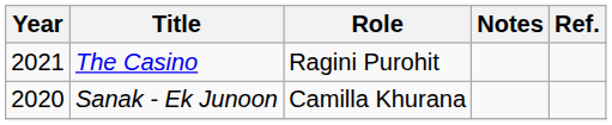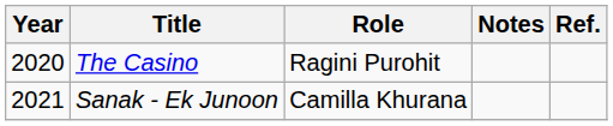 <table class="wikitable sortable">
 <tr>
 <th>Year</th>
 <th>Title</th>
 <th>Role</th>
 <th class="unsortable">Notes</th>
 <th class="unsortable">Ref.</th>
 </tr>
 <tr>
-<td>2021</td>
+<td>2020</td>
 <td><a href='#'><em>The Casino</em></a></td>
 <td>Ragini Purohit</td>
 <td></td>
 <td></td>
 </tr>
 <tr>
-<td>2020</td>
+<td>2021</td>
 <td><em>Sanak - Ek Junoon</em></td>
 <td>Camilla Khurana</td>
 <td></td>
 <td></td>
 </tr>
 <tr>
 </tr>
 </table>
